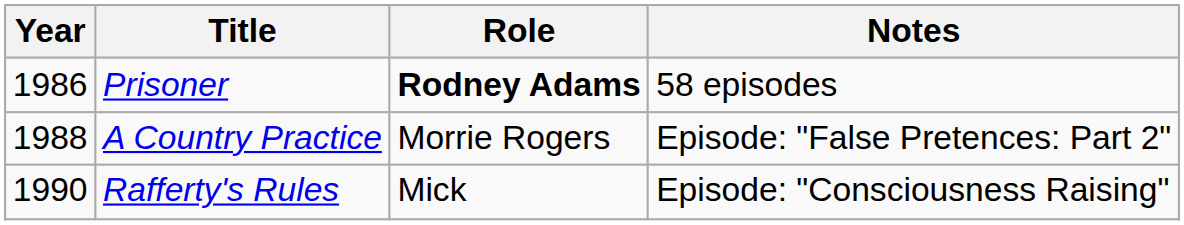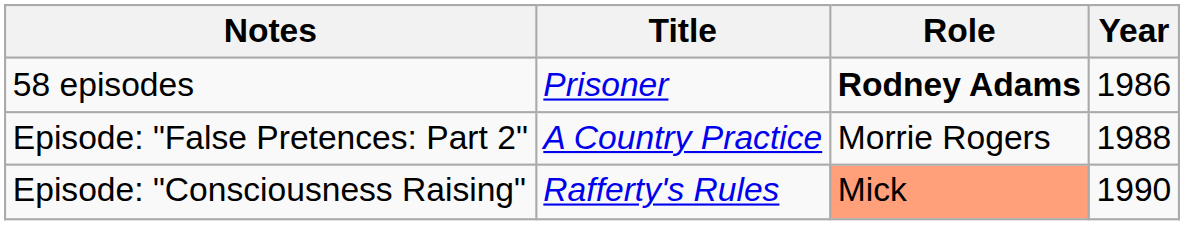 <table class="wikitable sortable">
 <tr>
-<th>Year</th>
+<th>Notes</th>
 <th>Title</th>
 <th>Role</th>
-<th>Notes</th>
+<th>Year</th>
 </tr>
 <tr>
-<td>1986</td>
+<td>58 episodes</td>
 <td><em><a href='#'>Prisoner</a></em></td>
 <td><strong>Rodney Adams</strong></td>
-<td>58 episodes</td>
+<td>1986</td>
 </tr>
 <tr>
-<td>1988</td>
+<td>Episode: "False Pretences: Part 2"</td>
 <td><em><a href='#'>A Country Practice</a></em></td>
 <td>Morrie Rogers</td>
-<td>Episode: "False Pretences: Part 2"</td>
+<td>1988</td>
 </tr>
 <tr>
+<td>Episode: "Consciousness Raising"</td>
+<td><em><a href='#'>Rafferty's Rules</a></em></td>
+<td style="background: lightsalmon;">Mick</td>
 <td>1990</td>
-<td><em><a href='#'>Rafferty's Rules</a></em></td>
-<td>Mick</td>
-<td>Episode: "Consciousness Raising"</td>
 </tr>
 </table>
